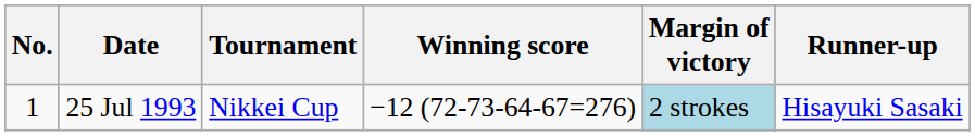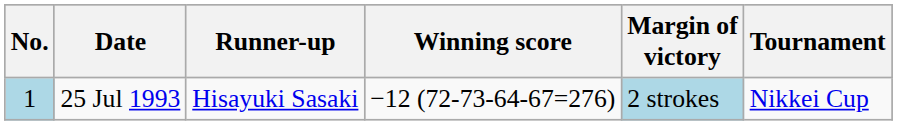 <table class="wikitable" style="font-size:95%;">
 <tr>
 <th>No.</th>
 <th>Date</th>
-<th>Tournament</th>
+<th>Runner-up</th>
 <th>Winning score</th>
 <th>Margin of<br>victory</th>
-<th>Runner-up</th>
+<th>Tournament</th>
 </tr>
 <tr>
-<td align=center>1</td>
+<td align=center style="background: lightblue;">1</td>
 <td align=right>25 Jul <a href='#'>1993</a></td>
-<td><a href='#'>Nikkei Cup</a></td>
+<td> <a href='#'>Hisayuki Sasaki</a></td>
 <td>−12 (72-73-64-67=276)</td>
 <td style="background: lightblue;">2 strokes</td>
-<td> <a href='#'>Hisayuki Sasaki</a></td>
+<td><a href='#'>Nikkei Cup</a></td>
 </tr>
 </table>
